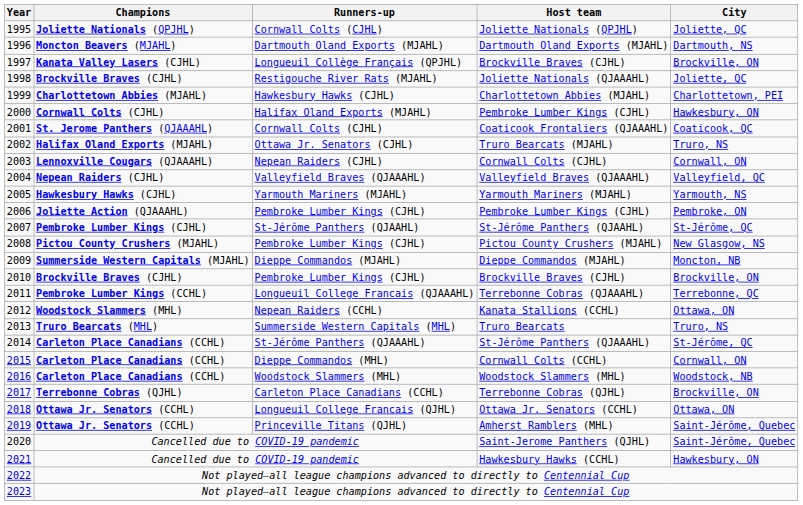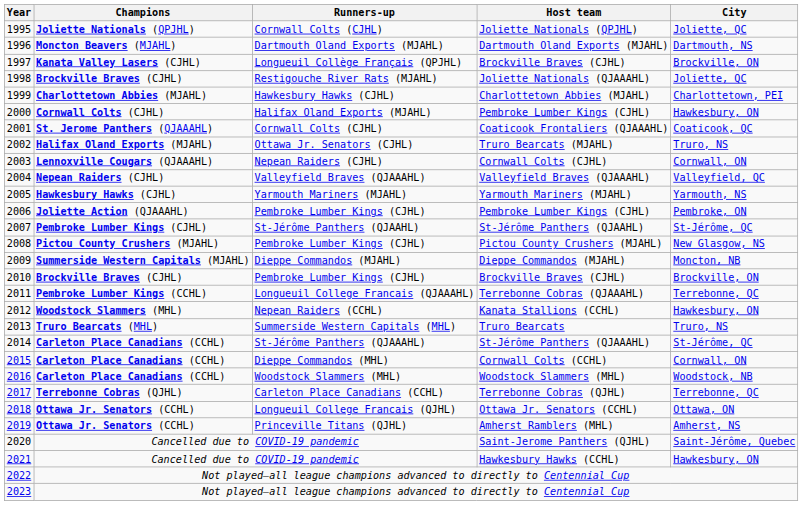 <table class="wikitable">
 <tr>
 <th>Year</th>
 <th>Champions</th>
 <th>Runners-up</th>
 <th>Host team</th>
 <th>City</th>
 </tr>
 <tr bgcolor=>
 <td>1995</td>
 <td><strong><a href='#'>Joliette Nationals</a></strong> (<a href='#'>QPJHL</a>)</td>
 <td><a href='#'>Cornwall Colts</a> (<a href='#'>CJHL</a>)</td>
 <td><a href='#'>Joliette Nationals</a> (<a href='#'>QPJHL</a>)</td>
 <td><a href='#'>Joliette, QC</a></td>
 </tr>
 <tr bgcolor=>
 <td>1996</td>
 <td><strong><a href='#'>Moncton Beavers</a></strong> (<a href='#'>MJAHL</a>)</td>
 <td><a href='#'>Dartmouth Oland Exports</a> (MJAHL)</td>
 <td><a href='#'>Dartmouth Oland Exports</a> (MJAHL)</td>
 <td><a href='#'>Dartmouth, NS</a></td>
 </tr>
 <tr bgcolor=>
 <td>1997</td>
 <td><strong><a href='#'>Kanata Valley Lasers</a></strong> (CJHL)</td>
 <td><a href='#'>Longueuil Collège Français</a> (QPJHL)</td>
 <td><a href='#'>Brockville Braves</a> (CJHL)</td>
 <td><a href='#'>Brockville, ON</a></td>
 </tr>
 <tr bgcolor=>
 <td>1998</td>
 <td><strong><a href='#'>Brockville Braves</a></strong> (CJHL)</td>
 <td><a href='#'>Restigouche River Rats</a> (MJAHL)</td>
 <td><a href='#'>Joliette Nationals</a>	(QJAAAHL)</td>
 <td><a href='#'>Joliette, QC</a></td>
 </tr>
 <tr bgcolor=>
 <td>1999</td>
 <td><strong><a href='#'>Charlottetown Abbies</a></strong> (MJAHL)</td>
 <td><a href='#'>Hawkesbury Hawks</a> (CJHL)</td>
 <td><a href='#'>Charlottetown Abbies</a> (MJAHL)</td>
 <td><a href='#'>Charlottetown, PEI</a></td>
 </tr>
 <tr bgcolor=>
 <td>2000</td>
 <td><strong><a href='#'>Cornwall Colts</a></strong> (CJHL)</td>
 <td><a href='#'>Halifax Oland Exports</a> (MJAHL)</td>
 <td><a href='#'>Pembroke Lumber Kings</a> (CJHL)</td>
 <td><a href='#'>Hawkesbury, ON</a></td>
 </tr>
 <tr bgcolor=>
 <td>2001</td>
 <td><strong><a href='#'>St. Jerome Panthers</a></strong> (<a href='#'>QJAAAHL</a>)</td>
 <td><a href='#'>Cornwall Colts</a> (CJHL)</td>
 <td><a href='#'>Coaticook Frontaliers</a> (QJAAAHL)</td>
 <td><a href='#'>Coaticook, QC</a></td>
 </tr>
 <tr bgcolor=>
 <td>2002</td>
 <td><strong><a href='#'>Halifax Oland Exports</a></strong> (MJAHL)</td>
 <td><a href='#'>Ottawa Jr. Senators</a> (CJHL)</td>
 <td><a href='#'>Truro Bearcats</a> (MJAHL)</td>
 <td><a href='#'>Truro, NS</a></td>
 </tr>
 <tr bgcolor=>
 <td>2003</td>
 <td><strong><a href='#'>Lennoxville Cougars</a></strong> (QJAAAHL)</td>
 <td><a href='#'>Nepean Raiders</a> (CJHL)</td>
 <td><a href='#'>Cornwall Colts</a> (CJHL)</td>
 <td><a href='#'>Cornwall, ON</a></td>
 </tr>
 <tr bgcolor=>
 <td>2004</td>
 <td><strong><a href='#'>Nepean Raiders</a></strong> (CJHL)</td>
 <td><a href='#'>Valleyfield Braves</a> (QJAAAHL)</td>
 <td><a href='#'>Valleyfield Braves</a> (QJAAAHL)</td>
 <td><a href='#'>Valleyfield, QC</a></td>
 </tr>
 <tr bgcolor=>
 <td>2005</td>
 <td><strong><a href='#'>Hawkesbury Hawks</a></strong> (CJHL)</td>
 <td><a href='#'>Yarmouth Mariners</a> (MJAHL)</td>
 <td><a href='#'>Yarmouth Mariners</a> (MJAHL)</td>
 <td><a href='#'>Yarmouth, NS</a></td>
 </tr>
 <tr bgcolor=>
 <td>2006</td>
 <td><strong><a href='#'>Joliette Action</a></strong> (QJAAAHL)</td>
 <td><a href='#'>Pembroke Lumber Kings</a> (CJHL)</td>
 <td><a href='#'>Pembroke Lumber Kings</a> (CJHL)</td>
 <td><a href='#'>Pembroke, ON</a></td>
 </tr>
 <tr bgcolor=>
 <td>2007</td>
 <td><strong><a href='#'>Pembroke Lumber Kings</a></strong> (CJHL)</td>
 <td><a href='#'>St-Jérôme Panthers</a> (QJAAHL)</td>
 <td><a href='#'>St-Jérôme Panthers</a> (QJAAHL)</td>
 <td><a href='#'>St-Jérôme, QC</a></td>
 </tr>
 <tr bgcolor=>
 <td>2008</td>
 <td><strong><a href='#'>Pictou County Crushers</a></strong> (MJAHL)</td>
 <td><a href='#'>Pembroke Lumber Kings</a> (CJHL)</td>
 <td><a href='#'>Pictou County Crushers</a> (MJAHL)</td>
 <td><a href='#'>New Glasgow, NS</a></td>
 </tr>
 <tr bgcolor=>
 <td>2009</td>
 <td><strong><a href='#'>Summerside Western Capitals</a></strong> (MJAHL)</td>
 <td><a href='#'>Dieppe Commandos</a> (MJAHL)</td>
 <td><a href='#'>Dieppe Commandos</a> (MJAHL)</td>
 <td><a href='#'>Moncton, NB</a></td>
 </tr>
 <tr>
 <td>2010</td>
 <td><strong><a href='#'>Brockville Braves</a></strong> (CJHL)</td>
 <td><a href='#'>Pembroke Lumber Kings</a> (CJHL)</td>
 <td><a href='#'>Brockville Braves</a> (CJHL)</td>
 <td><a href='#'>Brockville, ON</a></td>
 </tr>
 <tr>
 <td>2011</td>
 <td><strong><a href='#'>Pembroke Lumber Kings</a></strong> (CCHL)</td>
 <td><a href='#'>Longueuil College Francais</a> (QJAAAHL)</td>
 <td><a href='#'>Terrebonne Cobras</a> (QJAAAHL)</td>
 <td><a href='#'>Terrebonne, QC</a></td>
 </tr>
 <tr>
 <td>2012</td>
 <td><strong><a href='#'>Woodstock Slammers</a></strong> (MHL)</td>
 <td><a href='#'>Nepean Raiders</a> (CCHL)</td>
 <td><a href='#'>Kanata Stallions</a> (CCHL)</td>
-<td><a href='#'>Ottawa, ON</a></td>
+<td><a href='#'>Hawkesbury, ON</a></td>
 </tr>
 <tr>
 <td>2013</td>
 <td><strong><a href='#'>Truro Bearcats</a></strong> (<a href='#'>MHL</a>)</td>
 <td><a href='#'>Summerside Western Capitals</a> (<a href='#'>MHL</a>)</td>
 <td><a href='#'>Truro Bearcats</a></td>
 <td><a href='#'>Truro, NS</a></td>
 </tr>
 <tr>
 <td>2014</td>
 <td><strong><a href='#'>Carleton Place Canadians</a></strong> (CCHL)</td>
 <td><a href='#'>St-Jérôme Panthers</a> (QJAAAHL)</td>
 <td><a href='#'>St-Jérôme Panthers</a> (QJAAAHL)</td>
 <td><a href='#'>St-Jérôme, QC</a></td>
 </tr>
 <tr>
 <td><a href='#'>2015</a></td>
 <td><strong><a href='#'>Carleton Place Canadians</a></strong> (CCHL)</td>
 <td><a href='#'>Dieppe Commandos</a> (MHL)</td>
 <td><a href='#'>Cornwall Colts</a> (CCHL)</td>
 <td><a href='#'>Cornwall, ON</a></td>
 </tr>
 <tr>
 <td><a href='#'>2016</a></td>
 <td><strong><a href='#'>Carleton Place Canadians</a></strong> (CCHL)</td>
 <td><a href='#'>Woodstock Slammers</a> (MHL)</td>
 <td><a href='#'>Woodstock Slammers</a> (MHL)</td>
 <td><a href='#'>Woodstock, NB</a></td>
 </tr>
 <tr>
 <td><a href='#'>2017</a></td>
 <td><strong><a href='#'>Terrebonne Cobras</a></strong> (QJHL)</td>
 <td><a href='#'>Carleton Place Canadians</a> (CCHL)</td>
 <td><a href='#'>Terrebonne Cobras</a> (QJHL)</td>
-<td><a href='#'>Brockville, ON</a></td>
+<td><a href='#'>Terrebonne, QC</a></td>
 </tr>
 <tr>
 <td><a href='#'>2018</a></td>
 <td><strong><a href='#'>Ottawa Jr. Senators</a></strong> (CCHL)</td>
 <td><a href='#'>Longueuil College Francais</a> (QJHL)</td>
 <td><a href='#'>Ottawa Jr. Senators</a> (CCHL)</td>
 <td><a href='#'>Ottawa, ON</a></td>
 </tr>
 <tr>
 <td><a href='#'>2019</a></td>
 <td><strong><a href='#'>Ottawa Jr. Senators</a></strong> (CCHL)</td>
 <td><a href='#'>Princeville Titans</a> (QJHL)</td>
 <td><a href='#'>Amherst Ramblers</a> (MHL)</td>
-<td><a href='#'>Saint-Jérôme, Quebec</a></td>
+<td><a href='#'>Amherst, NS</a></td>
 </tr>
 <tr>
 <td>2020</td>
 <td colspan=2 align=center><em>Cancelled due to <a href='#'>COVID-19 pandemic</a></em></td>
 <td><a href='#'>Saint-Jerome Panthers</a> (QJHL)</td>
 <td><a href='#'>Saint-Jérôme, Quebec</a></td>
 </tr>
 <tr>
 <td><a href='#'>2021</a></td>
 <td colspan=2 align=center><em>Cancelled due to <a href='#'>COVID-19 pandemic</a></em></td>
 <td><a href='#'>Hawkesbury Hawks</a> (CCHL)</td>
 <td><a href='#'>Hawkesbury, ON</a></td>
 </tr>
 <tr>
 <td><a href='#'>2022</a></td>
 <td colspan=4 align=center><em>Not played—all league champions advanced to directly to <a href='#'>Centennial Cup</a></em></td>
 </tr>
 <tr>
 <td><a href='#'>2023</a></td>
 <td colspan=4 align=center><em>Not played—all league champions advanced to directly to <a href='#'>Centennial Cup</a></em></td>
 </tr>
 </table>
